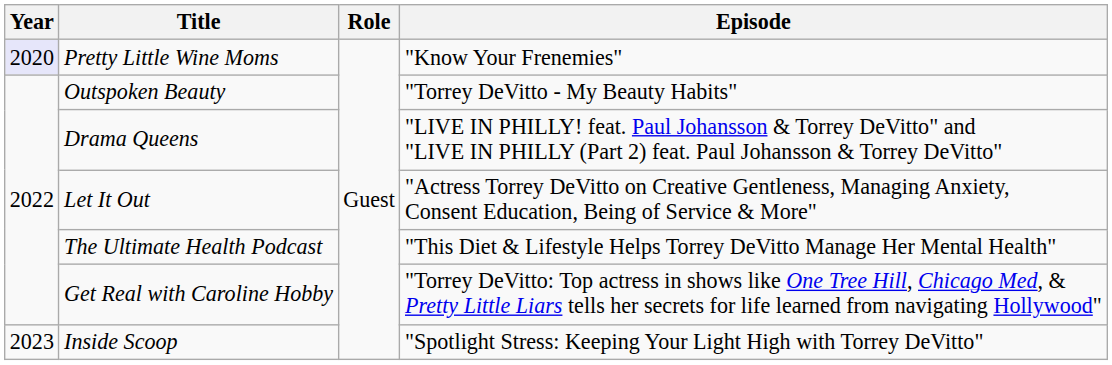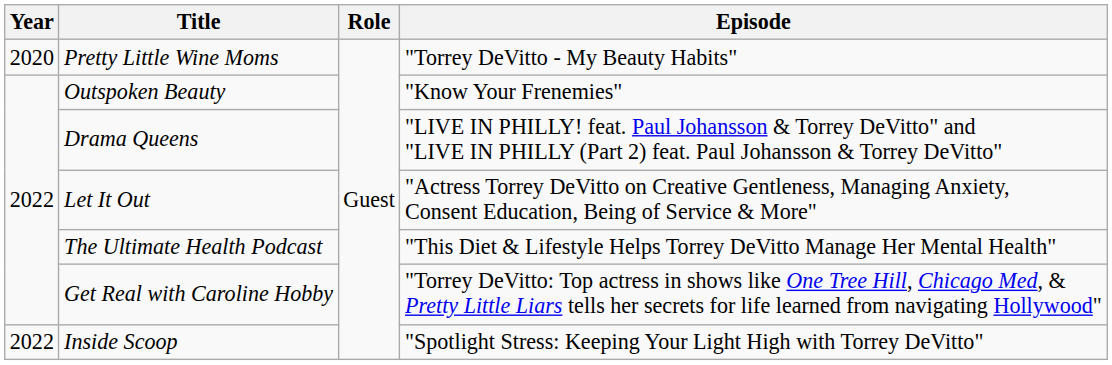 <table class="wikitable">
 <tr>
 <th>Year</th>
 <th>Title</th>
 <th>Role</th>
 <th>Episode</th>
 </tr>
 <tr>
-<td style="background: lavender;">2020</td>
+<td>2020</td>
 <td><em>Pretty Little Wine Moms</em></td>
 <td rowspan="7">Guest</td>
-<td>"Know Your Frenemies"</td>
+<td>"Torrey DeVitto - My Beauty Habits"</td>
 </tr>
 <tr>
 <td rowspan="5">2022</td>
 <td><em>Outspoken Beauty</em></td>
-<td>"Torrey DeVitto - My Beauty Habits"</td>
+<td>"Know Your Frenemies"</td>
 </tr>
 <tr>
 <td><em>Drama Queens</em></td>
 <td>"LIVE IN PHILLY! feat. <a href='#'>Paul Johansson</a> & Torrey DeVitto" and<br>"LIVE IN PHILLY (Part 2) feat. Paul Johansson & Torrey DeVitto"</td>
 </tr>
 <tr>
 <td><em>Let It Out</em></td>
 <td>"Actress Torrey DeVitto on Creative Gentleness, Managing Anxiety,<br>Consent Education, Being of Service & More"</td>
 </tr>
 <tr>
 <td><em>The Ultimate Health Podcast</em></td>
 <td>"This Diet & Lifestyle Helps Torrey DeVitto Manage Her Mental Health"</td>
 </tr>
 <tr>
 <td><em>Get Real with Caroline Hobby</em></td>
 <td>"Torrey DeVitto: Top actress in shows like <em><a href='#'>One Tree Hill</a></em>, <em><a href='#'>Chicago Med</a></em>, &<br><em><a href='#'>Pretty Little Liars</a></em> tells her secrets for life learned from navigating <a href='#'>Hollywood</a>"</td>
 </tr>
 <tr>
-<td>2023</td>
+<td>2022</td>
 <td><em>Inside Scoop</em></td>
 <td>"Spotlight Stress: Keeping Your Light High with Torrey DeVitto"</td>
 </tr>
 </table>
